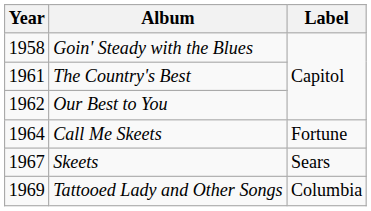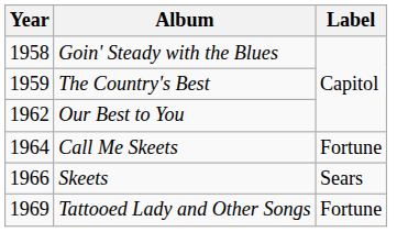 <table class="wikitable">
 <tr>
 <th>Year</th>
 <th>Album</th>
 <th>Label</th>
 </tr>
 <tr>
 <td>1958</td>
 <td><em>Goin' Steady with the Blues</em></td>
 <td rowspan="3">Capitol</td>
 </tr>
 <tr>
-<td>1961</td>
+<td>1959</td>
 <td><em>The Country's Best</em></td>
 </tr>
 <tr>
 <td>1962</td>
 <td><em>Our Best to You</em></td>
 </tr>
 <tr>
 <td>1964</td>
 <td><em>Call Me Skeets</em></td>
 <td>Fortune</td>
 </tr>
 <tr>
-<td>1967</td>
+<td>1966</td>
 <td><em>Skeets</em></td>
 <td>Sears</td>
 </tr>
 <tr>
 <td>1969</td>
 <td><em>Tattooed Lady and Other Songs</em></td>
-<td>Columbia</td>
+<td>Fortune</td>
 </tr>
 </table>
